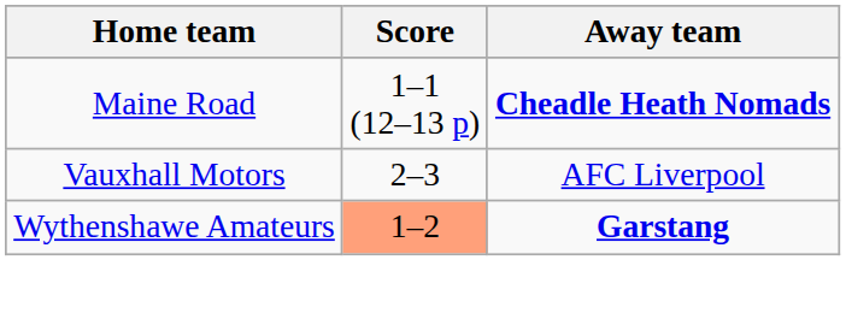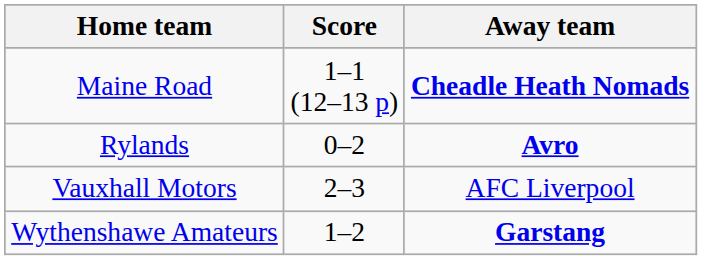 <table class="wikitable" style="text-align: center">
 <tr>
 <th>Home team</th>
 <th>Score</th>
 <th>Away team</th>
 </tr>
 <tr>
 <td><a href='#'>Maine Road</a></td>
 <td>1–1<br>(12–13 <a href='#'>p</a>)</td>
 <td><strong><a href='#'>Cheadle Heath Nomads</a></strong></td>
 </tr>
 <tr>
+<td><a href='#'>Rylands</a></td>
+<td>0–2</td>
+<td><strong><a href='#'>Avro</a></strong></td>
+</tr>
+<tr>
 <td><a href='#'>Vauxhall Motors</a></td>
 <td>2–3</td>
 <td><a href='#'>AFC Liverpool</a></td>
 </tr>
 <tr>
 <td><a href='#'>Wythenshawe Amateurs</a></td>
-<td style="background: lightsalmon;">1–2</td>
+<td>1–2</td>
 <td><strong><a href='#'>Garstang</a></strong></td>
 </tr>
 </table>
